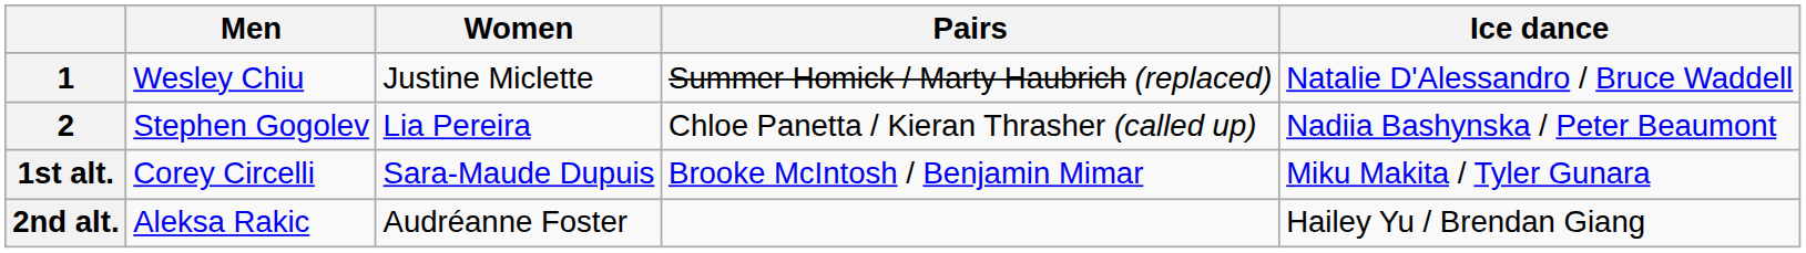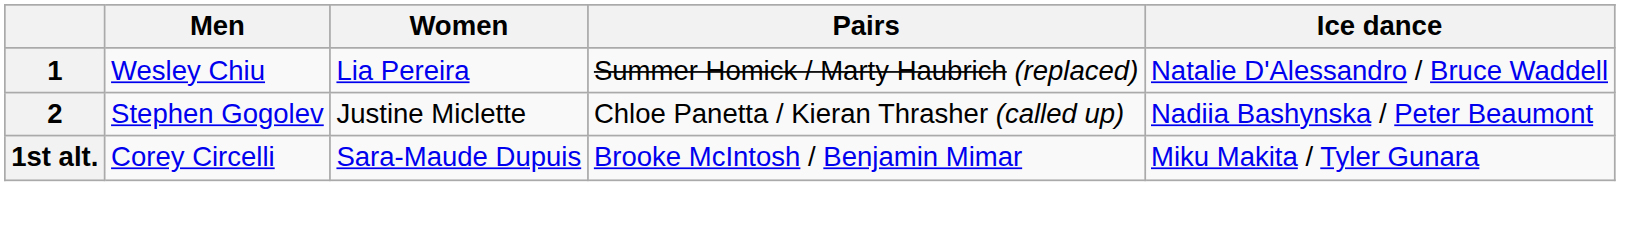 <table class="wikitable">
 <tr>
 <th></th>
 <th>Men</th>
 <th>Women</th>
 <th>Pairs</th>
 <th>Ice dance</th>
 </tr>
 <tr>
 <th>1</th>
 <td><a href='#'>Wesley Chiu</a></td>
-<td>Justine Miclette</td>
+<td><a href='#'>Lia Pereira</a></td>
 <td><s>Summer Homick / Marty Haubrich</s> <em>(replaced)</em></td>
 <td><a href='#'>Natalie D'Alessandro</a> / <a href='#'>Bruce Waddell</a></td>
 </tr>
 <tr>
 <th>2</th>
 <td><a href='#'>Stephen Gogolev</a></td>
-<td><a href='#'>Lia Pereira</a></td>
+<td>Justine Miclette</td>
 <td>Chloe Panetta / Kieran Thrasher <em>(called up)</em></td>
 <td><a href='#'>Nadiia Bashynska</a> / <a href='#'>Peter Beaumont</a></td>
 </tr>
 <tr>
 <th>1st alt.</th>
 <td><a href='#'>Corey Circelli</a></td>
 <td><a href='#'>Sara-Maude Dupuis</a></td>
 <td><a href='#'>Brooke McIntosh</a> / <a href='#'>Benjamin Mimar</a></td>
 <td><a href='#'>Miku Makita</a> / <a href='#'>Tyler Gunara</a></td>
 </tr>
-<tr>
-<th>2nd alt.</th>
-<td><a href='#'>Aleksa Rakic</a></td>
-<td>Audréanne Foster</td>
-<td></td>
-<td>Hailey Yu / Brendan Giang</td>
-</tr>
 </table>
